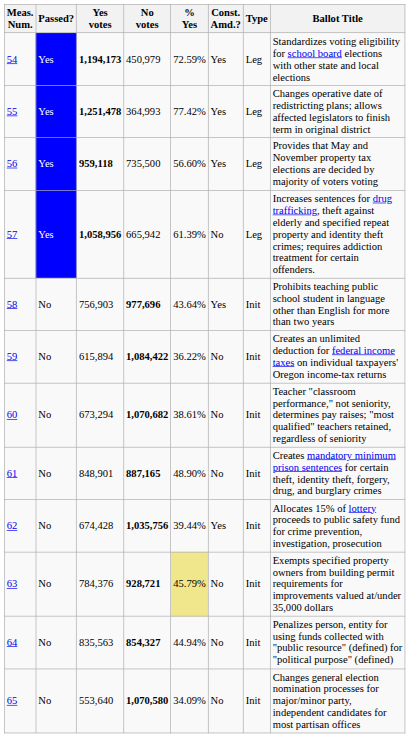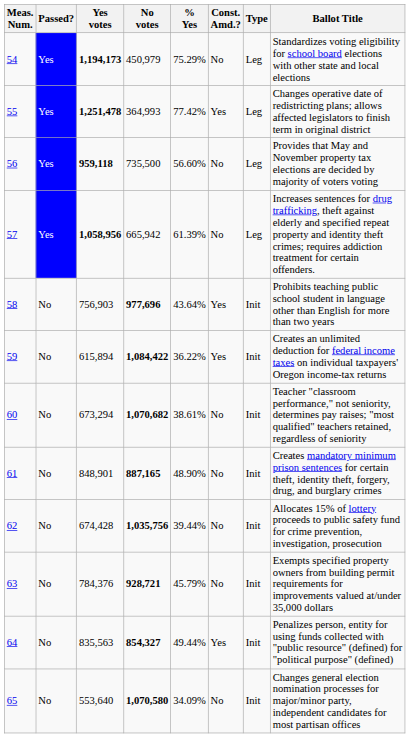 <table class="wikitable sortable">
 <tr>
 <th>Meas.<br>Num.</th>
 <th>Passed?</th>
 <th>Yes<br>votes</th>
 <th>No<br>votes</th>
 <th>%<br>Yes</th>
 <th>Const.<br>Amd.?</th>
 <th>Type</th>
 <th>Ballot Title</th>
 </tr>
 <tr>
 <td><a href='#'>54</a></td>
 <td style="background:blue;color:white">Yes</td>
 <td><strong>1,194,173</strong></td>
 <td>450,979</td>
-<td>72.59%</td>
-<td>Yes</td>
+<td>75.29%</td>
+<td>No</td>
 <td>Leg</td>
 <td style="text-align: left">Standardizes voting eligibility for <a href='#'>school board</a> elections with other state and local elections</td>
 </tr>
 <tr>
 <td><a href='#'>55</a></td>
 <td style="background:blue;color:white">Yes</td>
 <td><strong>1,251,478</strong></td>
 <td>364,993</td>
 <td>77.42%</td>
 <td>Yes</td>
 <td>Leg</td>
 <td style="text-align: left">Changes operative date of redistricting plans; allows affected legislators to finish term in original district</td>
 </tr>
 <tr>
 <td><a href='#'>56</a></td>
 <td style="background:blue;color:white">Yes</td>
 <td><strong>959,118</strong></td>
 <td>735,500</td>
 <td>56.60%</td>
-<td>Yes</td>
+<td>No</td>
 <td>Leg</td>
 <td style="text-align: left">Provides that May and November property tax elections are decided by majority of voters voting</td>
 </tr>
 <tr>
 <td><a href='#'>57</a></td>
 <td style="background:blue;color:white">Yes</td>
 <td><strong>1,058,956</strong></td>
 <td>665,942</td>
 <td>61.39%</td>
 <td>No</td>
 <td>Leg</td>
 <td style="text-align: left">Increases sentences for <a href='#'>drug trafficking</a>, theft against elderly and specified repeat property and identity theft crimes; requires addiction treatment for certain offenders.</td>
 </tr>
 <tr>
 <td><a href='#'>58</a></td>
 <td>No</td>
 <td>756,903</td>
 <td><strong>977,696</strong></td>
 <td>43.64%</td>
 <td>Yes</td>
 <td>Init</td>
 <td style="text-align: left">Prohibits teaching public school student in language other than English for more than two years</td>
 </tr>
 <tr>
 <td><a href='#'>59</a></td>
 <td>No</td>
 <td>615,894</td>
 <td><strong>1,084,422</strong></td>
 <td>36.22%</td>
-<td>No</td>
+<td>Yes</td>
 <td>Init</td>
 <td style="text-align: left">Creates an unlimited deduction for <a href='#'>federal income taxes</a> on individual taxpayers' Oregon income-tax returns</td>
 </tr>
 <tr>
 <td><a href='#'>60</a></td>
 <td>No</td>
 <td>673,294</td>
 <td><strong>1,070,682</strong></td>
 <td>38.61%</td>
 <td>No</td>
 <td>Init</td>
 <td style="text-align: left">Teacher "classroom performance," not seniority, determines pay raises; "most qualified" teachers retained, regardless of seniority</td>
 </tr>
 <tr>
 <td><a href='#'>61</a></td>
 <td>No</td>
 <td>848,901</td>
 <td><strong>887,165</strong></td>
 <td>48.90%</td>
 <td>No</td>
 <td>Init</td>
 <td style="text-align: left">Creates <a href='#'>mandatory minimum prison sentences</a> for certain theft, identity theft, forgery, drug, and burglary crimes</td>
 </tr>
 <tr>
 <td><a href='#'>62</a></td>
 <td>No</td>
 <td>674,428</td>
 <td><strong>1,035,756</strong></td>
 <td>39.44%</td>
-<td>Yes</td>
+<td>No</td>
 <td>Init</td>
 <td style="text-align: left">Allocates 15% of <a href='#'>lottery</a> proceeds to public safety fund for crime prevention, investigation, prosecution</td>
 </tr>
 <tr>
 <td><a href='#'>63</a></td>
 <td>No</td>
 <td>784,376</td>
 <td><strong>928,721</strong></td>
-<td style="background: khaki;">45.79%</td>
+<td>45.79%</td>
 <td>No</td>
 <td>Init</td>
 <td style="text-align: left">Exempts specified property owners from building permit requirements for improvements valued at/under 35,000 dollars</td>
 </tr>
 <tr>
 <td><a href='#'>64</a></td>
 <td>No</td>
 <td>835,563</td>
 <td><strong>854,327</strong></td>
-<td>44.94%</td>
-<td>No</td>
+<td>49.44%</td>
+<td>Yes</td>
 <td>Init</td>
 <td style="text-align: left">Penalizes person, entity for using funds collected with "public resource" (defined) for "political purpose" (defined)</td>
 </tr>
 <tr>
 <td><a href='#'>65</a></td>
 <td>No</td>
 <td>553,640</td>
 <td><strong>1,070,580</strong></td>
 <td>34.09%</td>
 <td>No</td>
 <td>Init</td>
 <td style="text-align: left">Changes general election nomination processes for major/minor party, independent candidates for most partisan offices</td>
 </tr>
 </table>
